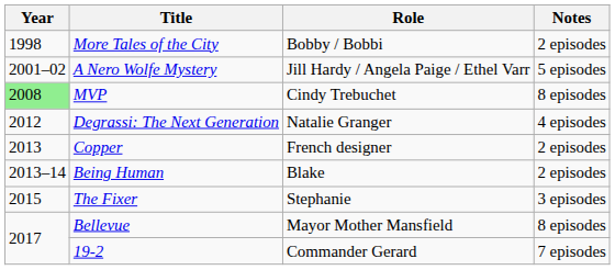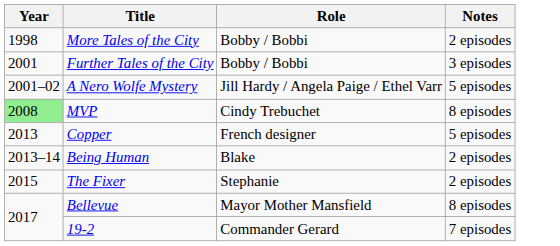 <table class="wikitable sortable">
 <tr>
 <th>Year</th>
 <th>Title</th>
 <th>Role</th>
 <th class="unsortable">Notes</th>
 </tr>
 <tr>
 <td>1998</td>
 <td><em><a href='#'>More Tales of the City</a></em></td>
 <td>Bobby / Bobbi</td>
 <td>2 episodes</td>
 </tr>
 <tr>
+<td>2001</td>
+<td><em><a href='#'>Further Tales of the City</a></em></td>
+<td>Bobby / Bobbi</td>
+<td>3 episodes</td>
+</tr>
+<tr>
 <td>2001–02</td>
 <td><em><a href='#'>A Nero Wolfe Mystery</a></em></td>
 <td>Jill Hardy / Angela Paige / Ethel Varr</td>
 <td>5 episodes</td>
 </tr>
 <tr>
 <td style="background: lightgreen;">2008</td>
 <td><em><a href='#'>MVP</a></em></td>
 <td>Cindy Trebuchet</td>
 <td>8 episodes</td>
 </tr>
 <tr>
-<td>2012</td>
-<td><em><a href='#'>Degrassi: The Next Generation</a></em></td>
-<td>Natalie Granger</td>
-<td>4 episodes</td>
-</tr>
-<tr>
 <td>2013</td>
 <td><em><a href='#'>Copper</a></em></td>
 <td>French designer</td>
-<td>2 episodes</td>
+<td>5 episodes</td>
 </tr>
 <tr>
 <td>2013–14</td>
 <td><em><a href='#'>Being Human</a></em></td>
 <td>Blake</td>
 <td>2 episodes</td>
 </tr>
 <tr>
 <td>2015</td>
 <td><em><a href='#'>The Fixer</a></em></td>
 <td>Stephanie</td>
-<td>3 episodes</td>
+<td>2 episodes</td>
 </tr>
 <tr>
 <td rowspan=2>2017</td>
 <td><em><a href='#'>Bellevue</a></em></td>
 <td>Mayor Mother Mansfield</td>
 <td>8 episodes</td>
 </tr>
 <tr>
 <td><em><a href='#'>19-2</a></em></td>
 <td>Commander Gerard</td>
 <td>7 episodes</td>
 </tr>
 </table>
